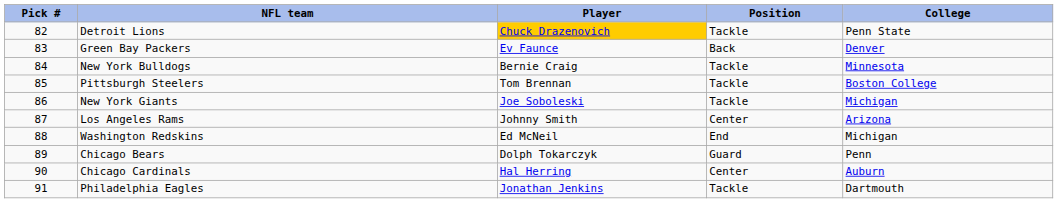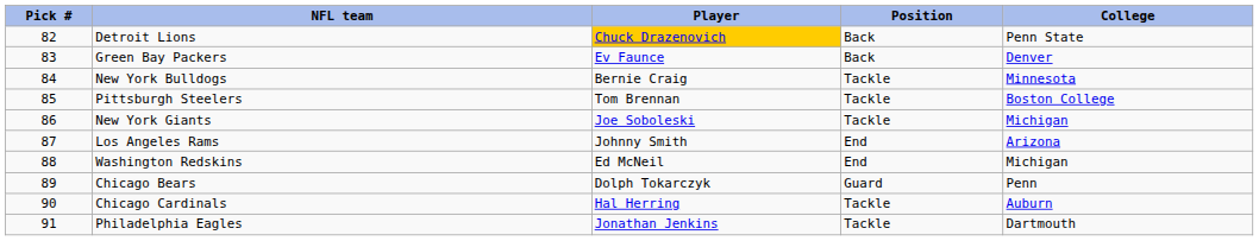 <table class="wikitable sortable sortable" style="width: 100%">
 <tr>
 <th style="background:#A8BDEC;" width=7%>Pick #</th>
 <th width=40% style="background:#A8BDEC;">NFL team</th>
 <th width=20% style="background:#A8BDEC;">Player</th>
 <th width=13% style="background:#A8BDEC;">Position</th>
 <th style="background:#A8BDEC;">College</th>
 </tr>
 <tr>
 <td align=center>82</td>
 <td>Detroit Lions</td>
 <td bgcolor="#ffcc00"><a href='#'>Chuck Drazenovich</a></td>
-<td>Tackle</td>
+<td>Back</td>
 <td>Penn State</td>
 </tr>
 <tr>
 <td align=center>83</td>
 <td>Green Bay Packers</td>
 <td><a href='#'>Ev Faunce</a></td>
 <td>Back</td>
 <td><a href='#'>Denver</a></td>
 </tr>
 <tr>
 <td align=center>84</td>
 <td>New York Bulldogs</td>
 <td>Bernie Craig</td>
 <td>Tackle</td>
 <td><a href='#'>Minnesota</a></td>
 </tr>
 <tr>
 <td align=center>85</td>
 <td>Pittsburgh Steelers</td>
 <td>Tom Brennan</td>
 <td>Tackle</td>
 <td><a href='#'>Boston College</a></td>
 </tr>
 <tr>
 <td align=center>86</td>
 <td>New York Giants</td>
 <td><a href='#'>Joe Soboleski</a></td>
 <td>Tackle</td>
 <td><a href='#'>Michigan</a></td>
 </tr>
 <tr>
 <td align=center>87</td>
 <td>Los Angeles Rams</td>
 <td>Johnny Smith</td>
-<td>Center</td>
+<td>End</td>
 <td><a href='#'>Arizona</a></td>
 </tr>
 <tr>
 <td align=center>88</td>
 <td>Washington Redskins</td>
 <td>Ed McNeil</td>
 <td>End</td>
 <td>Michigan</td>
 </tr>
 <tr>
 <td align=center>89</td>
 <td>Chicago Bears</td>
 <td>Dolph Tokarczyk</td>
 <td>Guard</td>
 <td>Penn</td>
 </tr>
 <tr>
 <td align=center>90</td>
 <td>Chicago Cardinals</td>
 <td><a href='#'>Hal Herring</a></td>
-<td>Center</td>
+<td>Tackle</td>
 <td><a href='#'>Auburn</a></td>
 </tr>
 <tr>
 <td align=center>91</td>
 <td>Philadelphia Eagles</td>
 <td><a href='#'>Jonathan Jenkins</a></td>
 <td>Tackle</td>
 <td>Dartmouth</td>
 </tr>
 </table>
